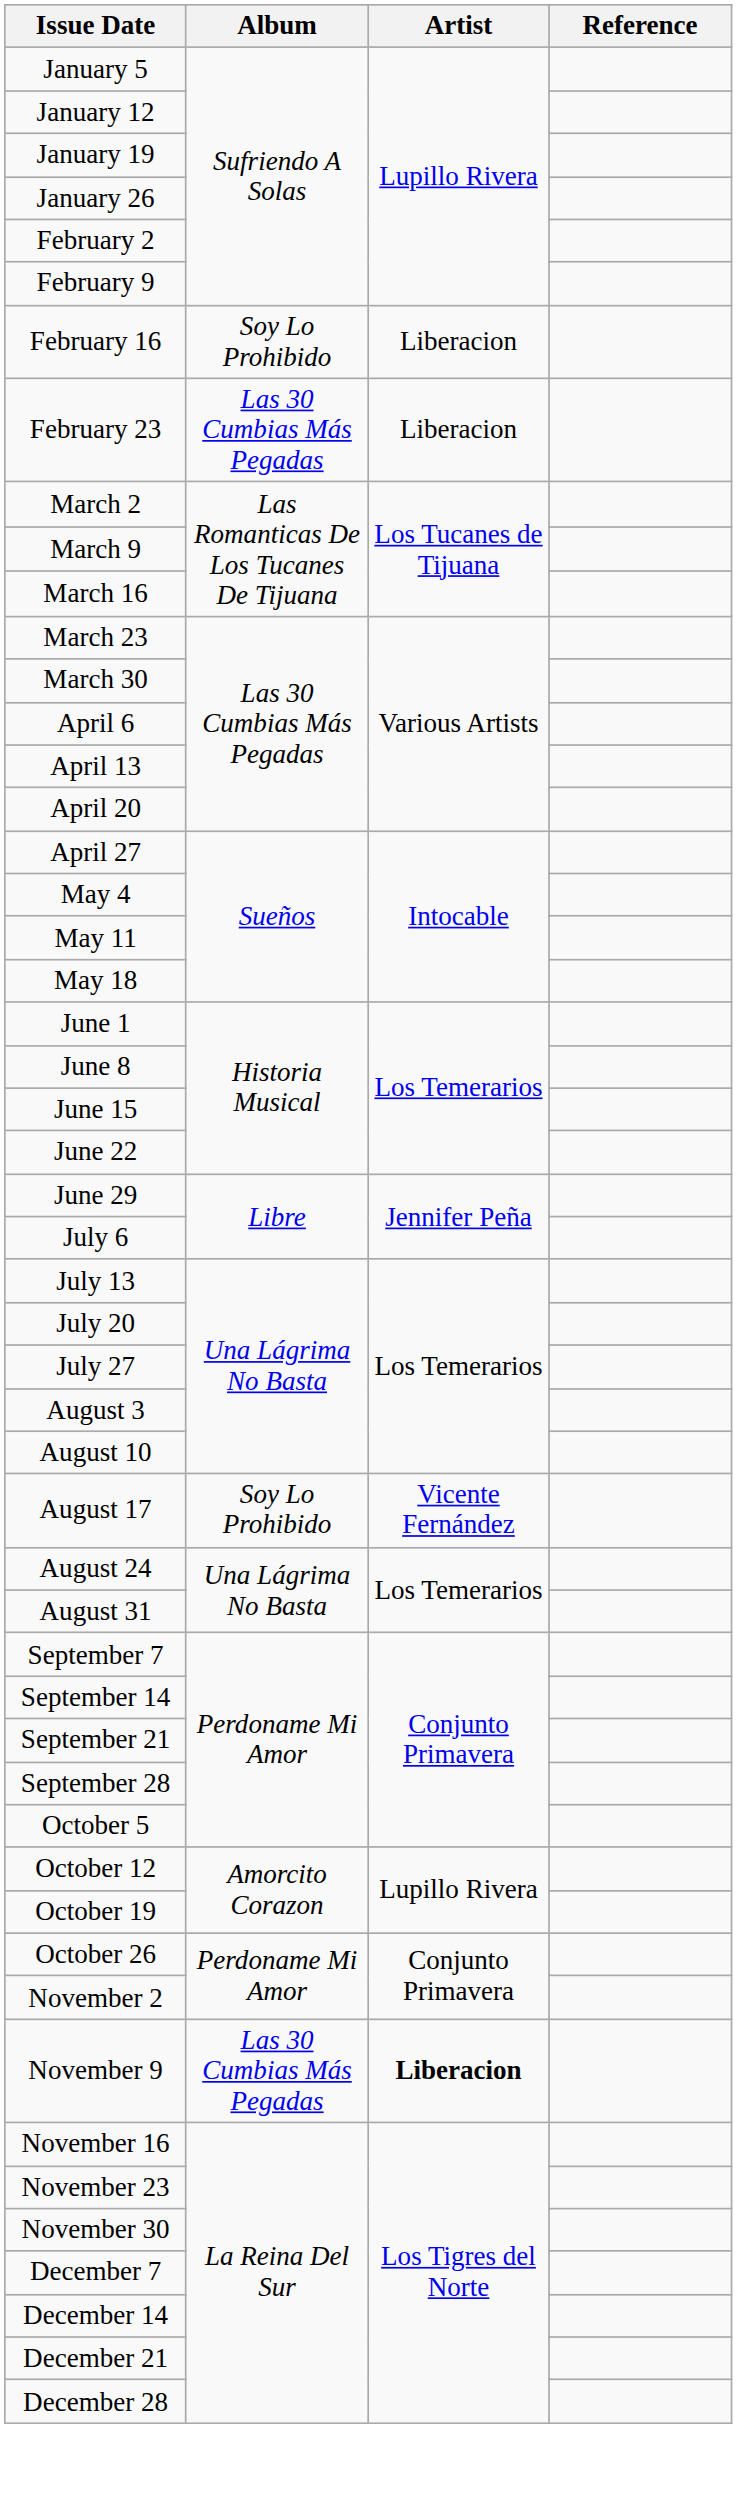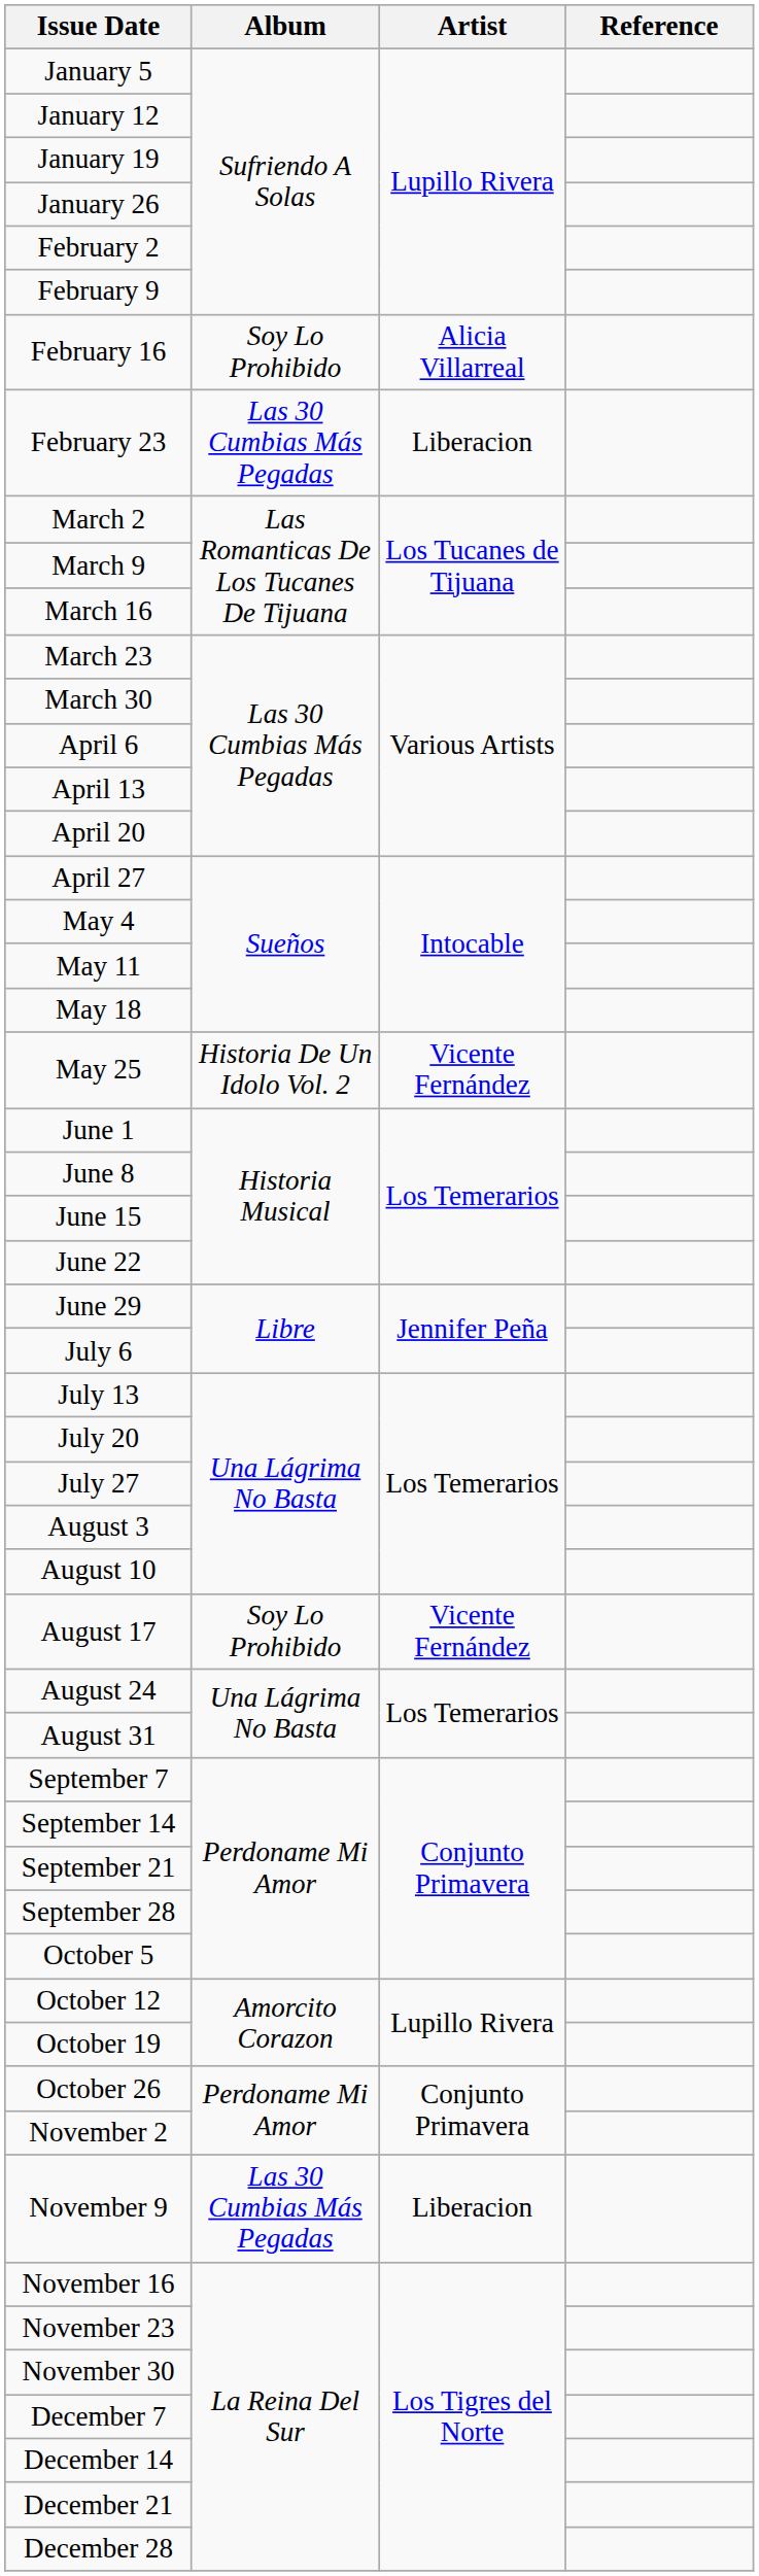 <table class="wikitable" style="text-align: center">
 <tr>
 <th width="100"><strong>Issue Date</strong></th>
 <th width="100"><strong>Album</strong></th>
 <th width="100"><strong>Artist</strong></th>
 <th width="100" class="unsortable"><strong>Reference</strong></th>
 </tr>
 <tr>
 <td>January 5</td>
 <td rowspan="6"><em>Sufriendo A Solas</em></td>
 <td rowspan="6"><a href='#'>Lupillo Rivera</a></td>
 <td></td>
 </tr>
 <tr>
 <td>January 12</td>
 <td></td>
 </tr>
 <tr>
 <td>January 19</td>
 <td></td>
 </tr>
 <tr>
 <td>January 26</td>
 <td></td>
 </tr>
 <tr>
 <td>February 2</td>
 <td></td>
 </tr>
 <tr>
 <td>February 9</td>
 <td></td>
 </tr>
 <tr>
 <td>February 16</td>
 <td><em>Soy Lo Prohibido</em></td>
-<td>Liberacion</td>
+<td><a href='#'>Alicia Villarreal</a></td>
 <td></td>
 </tr>
 <tr>
 <td>February 23</td>
 <td><em><a href='#'>Las 30 Cumbias Más Pegadas</a></em></td>
 <td>Liberacion</td>
 <td></td>
 </tr>
 <tr>
 <td>March 2</td>
 <td rowspan="3"><em>Las Romanticas De Los Tucanes De Tijuana</em></td>
 <td rowspan="3"><a href='#'>Los Tucanes de Tijuana</a></td>
 <td></td>
 </tr>
 <tr>
 <td>March 9</td>
 <td></td>
 </tr>
 <tr>
 <td>March 16</td>
 <td></td>
 </tr>
 <tr>
 <td>March 23</td>
 <td rowspan="5"><em>Las 30 Cumbias Más Pegadas</em></td>
 <td rowspan="5">Various Artists</td>
 <td></td>
 </tr>
 <tr>
 <td>March 30</td>
 <td></td>
 </tr>
 <tr>
 <td>April 6</td>
 <td></td>
 </tr>
 <tr>
 <td>April 13</td>
 <td></td>
 </tr>
 <tr>
 <td>April 20</td>
 <td></td>
 </tr>
 <tr>
 <td>April 27</td>
 <td rowspan="4"><em><a href='#'>Sueños</a></em></td>
 <td rowspan="4"><a href='#'>Intocable</a></td>
 <td></td>
 </tr>
 <tr>
 <td>May 4</td>
 <td></td>
 </tr>
 <tr>
 <td>May 11</td>
 <td></td>
 </tr>
 <tr>
 <td>May 18</td>
+<td></td>
+</tr>
+<tr>
+<td>May 25</td>
+<td><em>Historia De Un Idolo Vol. 2</em></td>
+<td><a href='#'>Vicente Fernández</a></td>
 <td></td>
 </tr>
 <tr>
 <td>June 1</td>
 <td rowspan="4"><em>Historia Musical</em></td>
 <td rowspan="4"><a href='#'>Los Temerarios</a></td>
 <td></td>
 </tr>
 <tr>
 <td>June 8</td>
 <td></td>
 </tr>
 <tr>
 <td>June 15</td>
 <td></td>
 </tr>
 <tr>
 <td>June 22</td>
 <td></td>
 </tr>
 <tr>
 <td>June 29</td>
 <td rowspan="2"><em><a href='#'>Libre</a></em></td>
 <td rowspan="2"><a href='#'>Jennifer Peña</a></td>
 <td></td>
 </tr>
 <tr>
 <td>July 6</td>
 <td></td>
 </tr>
 <tr>
 <td>July 13</td>
 <td rowspan="5"><em><a href='#'>Una Lágrima No Basta</a></em></td>
 <td rowspan="5">Los Temerarios</td>
 <td></td>
 </tr>
 <tr>
 <td>July 20</td>
 <td></td>
 </tr>
 <tr>
 <td>July 27</td>
 <td></td>
 </tr>
 <tr>
 <td>August 3</td>
 <td></td>
 </tr>
 <tr>
 <td>August 10</td>
 <td></td>
 </tr>
 <tr>
 <td>August 17</td>
 <td><em>Soy Lo Prohibido</em></td>
 <td><a href='#'>Vicente Fernández</a></td>
 <td></td>
 </tr>
 <tr>
 <td>August 24</td>
 <td rowspan="2"><em>Una Lágrima No Basta</em> </td>
 <td rowspan="2">Los Temerarios</td>
 <td></td>
 </tr>
 <tr>
 <td>August 31</td>
 <td></td>
 </tr>
 <tr>
 <td>September 7</td>
 <td rowspan="5"><em>Perdoname Mi Amor</em></td>
 <td rowspan="5"><a href='#'>Conjunto Primavera</a></td>
 <td></td>
 </tr>
 <tr>
 <td>September 14</td>
 <td></td>
 </tr>
 <tr>
 <td>September 21</td>
 <td></td>
 </tr>
 <tr>
 <td>September 28</td>
 <td></td>
 </tr>
 <tr>
 <td>October 5</td>
 <td></td>
 </tr>
 <tr>
 <td>October 12</td>
 <td rowspan="2"><em>Amorcito Corazon</em></td>
 <td rowspan="2">Lupillo Rivera</td>
 <td></td>
 </tr>
 <tr>
 <td>October 19</td>
 <td></td>
 </tr>
 <tr>
 <td>October 26</td>
 <td rowspan="2"><em>Perdoname Mi Amor</em></td>
 <td rowspan="2">Conjunto Primavera</td>
 <td></td>
 </tr>
 <tr>
 <td>November 2</td>
 <td></td>
 </tr>
 <tr>
 <td>November 9</td>
 <td><em><a href='#'>Las 30 Cumbias Más Pegadas</a></em></td>
-<td><strong>Liberacion</strong></td>
+<td>Liberacion</td>
 <td></td>
 </tr>
 <tr>
 <td>November 16</td>
 <td rowspan="7"><em>La Reina Del Sur</em></td>
 <td rowspan="7"><a href='#'>Los Tigres del Norte</a></td>
 <td></td>
 </tr>
 <tr>
 <td>November 23</td>
 <td></td>
 </tr>
 <tr>
 <td>November 30</td>
 <td></td>
 </tr>
 <tr>
 <td>December 7</td>
 <td></td>
 </tr>
 <tr>
 <td>December 14</td>
 <td></td>
 </tr>
 <tr>
 <td>December 21</td>
 <td></td>
 </tr>
 <tr>
 <td>December 28</td>
 <td></td>
 </tr>
 </table>
